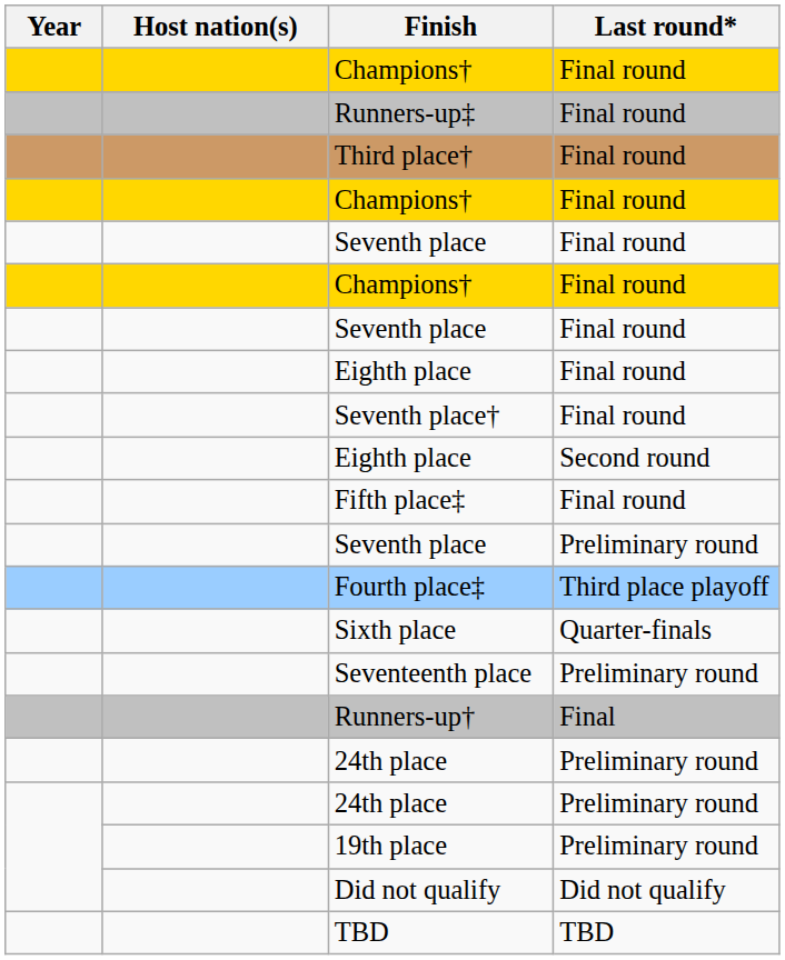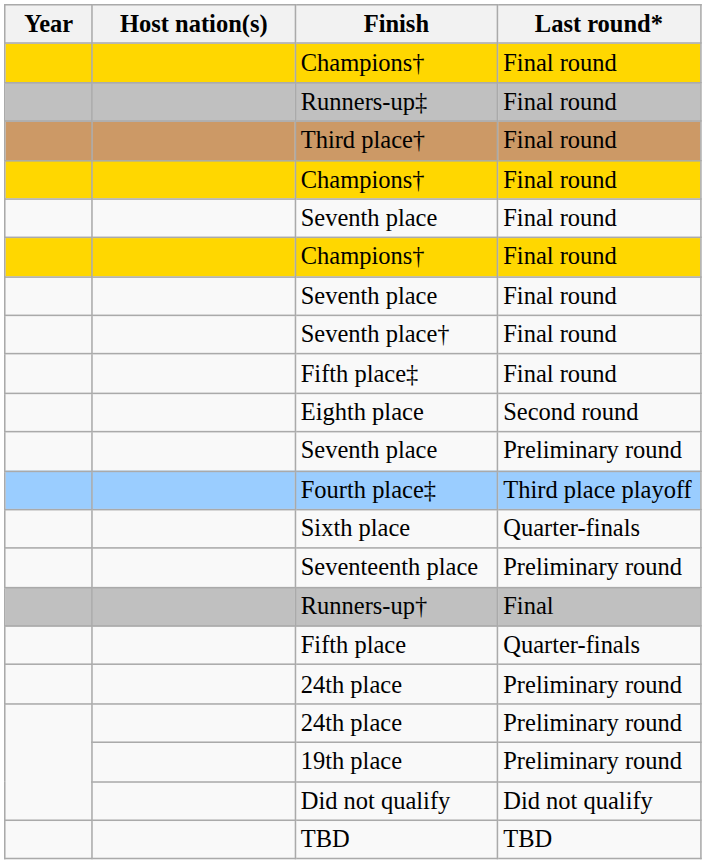 <table class="wikitable">
 <tr>
 <th width="50">Year</th>
 <th width="125">Host nation(s)</th>
 <th width="125">Finish</th>
 <th width="125">Last round*</th>
 </tr>
 <tr bgcolor="gold">
 <td></td>
 <td></td>
 <td>Champions†</td>
 <td>Final round</td>
 </tr>
 <tr bgcolor="silver">
 <td></td>
 <td></td>
 <td>Runners-up‡</td>
 <td>Final round</td>
 </tr>
 <tr bgcolor="#cc9966">
 <td></td>
 <td></td>
 <td>Third place†</td>
 <td>Final round</td>
 </tr>
 <tr bgcolor="gold">
 <td></td>
 <td></td>
 <td>Champions†</td>
 <td>Final round</td>
 </tr>
 <tr>
 <td></td>
 <td></td>
 <td>Seventh place</td>
 <td>Final round</td>
 </tr>
 <tr bgcolor="gold">
 <td></td>
 <td></td>
 <td>Champions†</td>
 <td>Final round</td>
 </tr>
 <tr>
 <td></td>
 <td></td>
 <td>Seventh place</td>
 <td>Final round</td>
 </tr>
 <tr>
 <td></td>
 <td></td>
-<td>Eighth place</td>
+<td>Seventh place†</td>
 <td>Final round</td>
 </tr>
 <tr>
 <td></td>
 <td></td>
-<td>Seventh place†</td>
+<td>Fifth place‡</td>
 <td>Final round</td>
 </tr>
 <tr>
 <td></td>
 <td></td>
 <td>Eighth place</td>
 <td>Second round</td>
-</tr>
-<tr>
-<td></td>
-<td></td>
-<td>Fifth place‡</td>
-<td>Final round</td>
 </tr>
 <tr>
 <td></td>
 <td></td>
 <td>Seventh place</td>
 <td>Preliminary round</td>
 </tr>
 <tr bgcolor="#9acdff">
 <td></td>
 <td></td>
 <td>Fourth place‡</td>
 <td>Third place playoff</td>
 </tr>
 <tr>
 <td></td>
 <td></td>
 <td>Sixth place</td>
 <td>Quarter-finals</td>
 </tr>
 <tr>
 <td></td>
 <td></td>
 <td>Seventeenth place</td>
 <td>Preliminary round</td>
 </tr>
 <tr bgcolor="silver">
 <td></td>
 <td></td>
 <td>Runners-up†</td>
 <td>Final</td>
 </tr>
 <tr>
 <td></td>
 <td></td>
+<td>Fifth place</td>
+<td>Quarter-finals</td>
+</tr>
+<tr>
+<td></td>
+<td></td>
 <td>24th place</td>
 <td>Preliminary round</td>
 </tr>
 <tr>
 <td rowspan=3></td>
 <td></td>
 <td>24th place</td>
 <td>Preliminary round</td>
 </tr>
 <tr>
 <td></td>
 <td>19th place</td>
 <td>Preliminary round</td>
 </tr>
 <tr>
 <td></td>
 <td>Did not qualify</td>
 <td>Did not qualify</td>
 </tr>
 <tr>
 <td></td>
 <td></td>
 <td>TBD</td>
 <td>TBD</td>
 </tr>
 </table>
